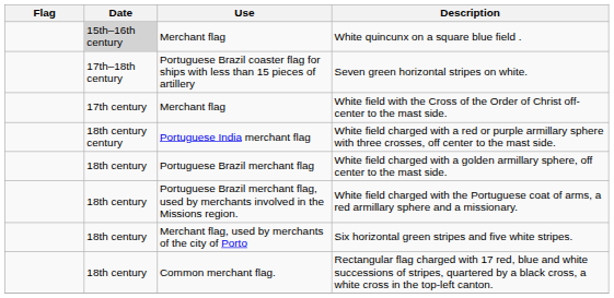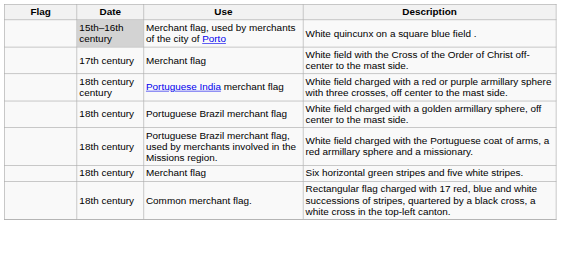 <table class="wikitable">
 <tr>
 <th width="110">Flag</th>
 <th width="100">Date</th>
 <th width="250">Use</th>
 <th width="400">Description</th>
 </tr>
 <tr>
 <td></td>
 <td style="background: lightgrey;">15th–16th century</td>
-<td>Merchant flag</td>
+<td>Merchant flag, used by merchants of the city of <a href='#'>Porto</a></td>
 <td>White quincunx on a square blue field .</td>
-</tr>
-<tr>
-<td></td>
-<td>17th–18th century</td>
-<td>Portuguese Brazil coaster flag for ships with less than 15 pieces of artillery</td>
-<td>Seven green horizontal stripes on white.</td>
 </tr>
 <tr>
 <td></td>
 <td>17th century</td>
 <td>Merchant flag</td>
 <td>White field with the Cross of the Order of Christ off-center to the mast side.</td>
 </tr>
 <tr>
 <td></td>
 <td>18th century century</td>
 <td><a href='#'>Portuguese India</a> merchant flag</td>
 <td>White field charged with a red or purple armillary sphere with three crosses, off center to the mast side.</td>
 </tr>
 <tr>
 <td></td>
 <td>18th century</td>
 <td>Portuguese Brazil merchant flag</td>
 <td>White field charged with a golden armillary sphere, off center to the mast side.</td>
 </tr>
 <tr>
 <td></td>
 <td>18th century</td>
 <td>Portuguese Brazil merchant flag, used by merchants involved in the Missions region.</td>
 <td>White field charged with the Portuguese coat of arms, a red armillary sphere and a missionary.</td>
 </tr>
 <tr>
 <td></td>
 <td>18th century</td>
-<td>Merchant flag, used by merchants of the city of <a href='#'>Porto</a></td>
+<td>Merchant flag</td>
 <td>Six horizontal green stripes and five white stripes.</td>
 </tr>
 <tr>
 <td></td>
 <td>18th century</td>
 <td>Common merchant flag.</td>
 <td>Rectangular flag charged with 17 red, blue and white successions of stripes, quartered by a black cross, a white cross in the top-left canton.</td>
 </tr>
 <tr>
 </tr>
 </table>
